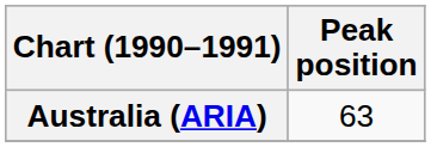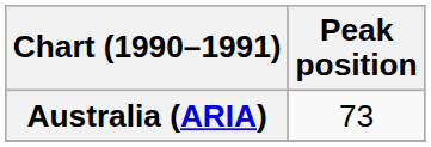 <table class="wikitable sortable plainrowheaders" style="text-align:center">
 <tr>
 <th>Chart (1990–1991)</th>
 <th>Peak<br>position</th>
 </tr>
 <tr>
 <th scope="row">Australia (<a href='#'>ARIA</a>)</th>
-<td align="center">63</td>
+<td align="center">73</td>
 </tr>
 <tr>
 </tr>
 <tr>
 </tr>
 <tr>
 </tr>
 <tr>
 </tr>
 </table>
